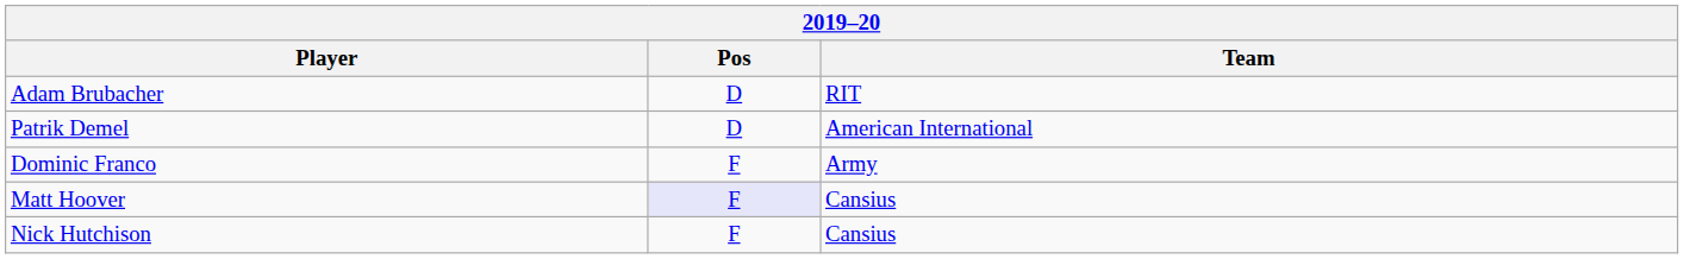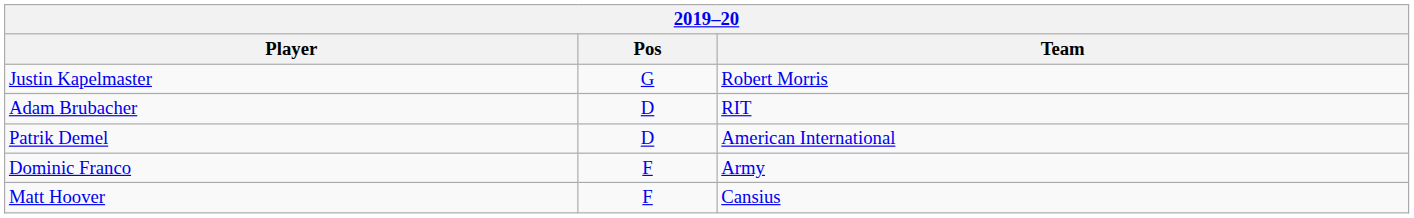 <table class="wikitable" width=95%>
 <tr>
 <th colspan=3><a href='#'>2019–20</a></th>
 </tr>
 <tr>
 <th>Player</th>
 <th>Pos</th>
 <th>Team</th>
+</tr>
+<tr>
+<td><a href='#'>Justin Kapelmaster</a></td>
+<td style="text-align:center;"><a href='#'>G</a></td>
+<td><a href='#'>Robert Morris</a></td>
 </tr>
 <tr>
 <td><a href='#'>Adam Brubacher</a></td>
 <td style="text-align:center;"><a href='#'>D</a></td>
 <td><a href='#'>RIT</a></td>
 </tr>
 <tr>
 <td><a href='#'>Patrik Demel</a></td>
 <td style="text-align:center;"><a href='#'>D</a></td>
 <td><a href='#'>American International</a></td>
 </tr>
 <tr>
 <td><a href='#'>Dominic Franco</a></td>
 <td style="text-align:center;"><a href='#'>F</a></td>
 <td><a href='#'>Army</a></td>
 </tr>
 <tr>
 <td><a href='#'>Matt Hoover</a></td>
-<td style="background: lavender; text-align:center;"><a href='#'>F</a></td>
-<td><a href='#'>Cansius</a></td>
-</tr>
-<tr>
-<td><a href='#'>Nick Hutchison</a></td>
 <td style="text-align:center;"><a href='#'>F</a></td>
 <td><a href='#'>Cansius</a></td>
 </tr>
 </table>
